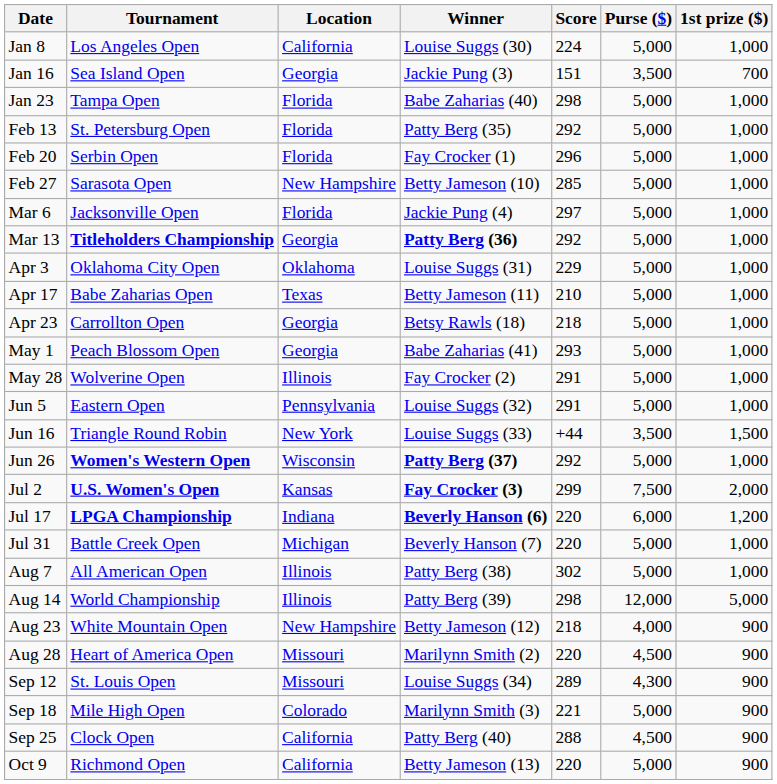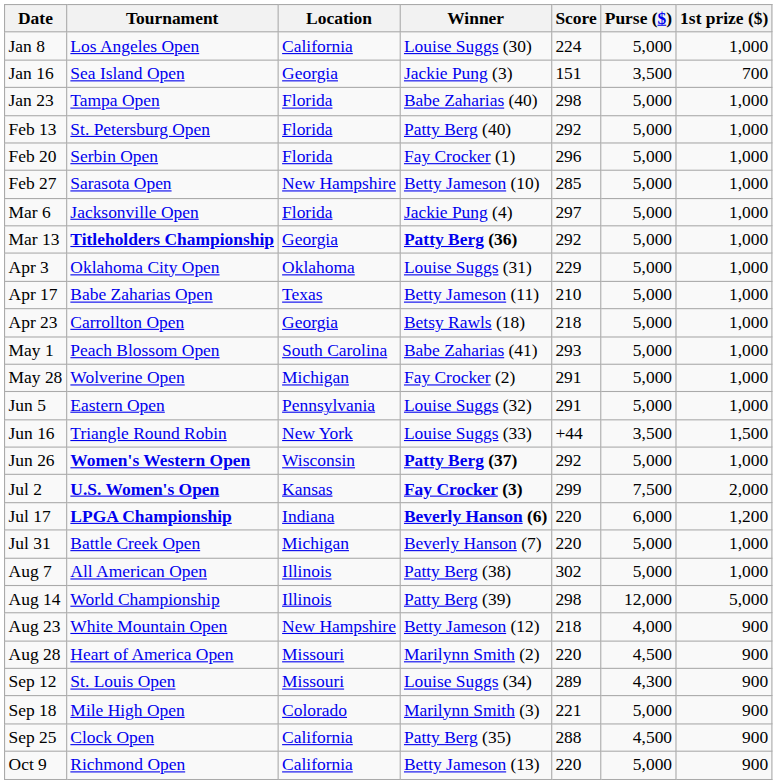 <table class="wikitable sortable">
 <tr>
 <th>Date</th>
 <th>Tournament</th>
 <th>Location</th>
 <th>Winner</th>
 <th>Score</th>
 <th>Purse (<a href='#'>$</a>)</th>
 <th>1st prize ($)</th>
 </tr>
 <tr>
 <td>Jan 8</td>
 <td><a href='#'>Los Angeles Open</a></td>
 <td><a href='#'>California</a></td>
 <td> <a href='#'>Louise Suggs</a> (30)</td>
 <td>224</td>
 <td align=right>5,000</td>
 <td align=right>1,000</td>
 </tr>
 <tr>
 <td>Jan 16</td>
 <td><a href='#'>Sea Island Open</a></td>
 <td><a href='#'>Georgia</a></td>
 <td> <a href='#'>Jackie Pung</a> (3)</td>
 <td>151</td>
 <td align=right>3,500</td>
 <td align=right>700</td>
 </tr>
 <tr>
 <td>Jan 23</td>
 <td><a href='#'>Tampa Open</a></td>
 <td><a href='#'>Florida</a></td>
 <td> <a href='#'>Babe Zaharias</a> (40)</td>
 <td>298</td>
 <td align=right>5,000</td>
 <td align=right>1,000</td>
 </tr>
 <tr>
 <td>Feb 13</td>
 <td><a href='#'>St. Petersburg Open</a></td>
 <td><a href='#'>Florida</a></td>
-<td> <a href='#'>Patty Berg</a> (35)</td>
+<td> <a href='#'>Patty Berg</a> (40)</td>
 <td>292</td>
 <td align=right>5,000</td>
 <td align=right>1,000</td>
 </tr>
 <tr>
 <td>Feb 20</td>
 <td><a href='#'>Serbin Open</a></td>
 <td><a href='#'>Florida</a></td>
 <td> <a href='#'>Fay Crocker</a> (1)</td>
 <td>296</td>
 <td align=right>5,000</td>
 <td align=right>1,000</td>
 </tr>
 <tr>
 <td>Feb 27</td>
 <td><a href='#'>Sarasota Open</a></td>
 <td><a href='#'>New Hampshire</a></td>
 <td> <a href='#'>Betty Jameson</a> (10)</td>
 <td>285</td>
 <td align=right>5,000</td>
 <td align=right>1,000</td>
 </tr>
 <tr>
 <td>Mar 6</td>
 <td><a href='#'>Jacksonville Open</a></td>
 <td><a href='#'>Florida</a></td>
 <td> <a href='#'>Jackie Pung</a> (4)</td>
 <td>297</td>
 <td align=right>5,000</td>
 <td align=right>1,000</td>
 </tr>
 <tr>
 <td>Mar 13</td>
 <td><strong><a href='#'>Titleholders Championship</a></strong></td>
 <td><a href='#'>Georgia</a></td>
 <td> <strong><a href='#'>Patty Berg</a> (36)</strong></td>
 <td>292</td>
 <td align=right>5,000</td>
 <td align=right>1,000</td>
 </tr>
 <tr>
 <td>Apr 3</td>
 <td><a href='#'>Oklahoma City Open</a></td>
 <td><a href='#'>Oklahoma</a></td>
 <td> <a href='#'>Louise Suggs</a> (31)</td>
 <td>229</td>
 <td align=right>5,000</td>
 <td align=right>1,000</td>
 </tr>
 <tr>
 <td>Apr 17</td>
 <td><a href='#'>Babe Zaharias Open</a></td>
 <td><a href='#'>Texas</a></td>
 <td> <a href='#'>Betty Jameson</a> (11)</td>
 <td>210</td>
 <td align=right>5,000</td>
 <td align=right>1,000</td>
 </tr>
 <tr>
 <td>Apr 23</td>
 <td><a href='#'>Carrollton Open</a></td>
 <td><a href='#'>Georgia</a></td>
 <td> <a href='#'>Betsy Rawls</a> (18)</td>
 <td>218</td>
 <td align=right>5,000</td>
 <td align=right>1,000</td>
 </tr>
 <tr>
 <td>May 1</td>
 <td><a href='#'>Peach Blossom Open</a></td>
-<td><a href='#'>Georgia</a></td>
+<td><a href='#'>South Carolina</a></td>
 <td> <a href='#'>Babe Zaharias</a> (41)</td>
 <td>293</td>
 <td align=right>5,000</td>
 <td align=right>1,000</td>
 </tr>
 <tr>
 <td>May 28</td>
 <td><a href='#'>Wolverine Open</a></td>
-<td><a href='#'>Illinois</a></td>
+<td><a href='#'>Michigan</a></td>
 <td> <a href='#'>Fay Crocker</a> (2)</td>
 <td>291</td>
 <td align=right>5,000</td>
 <td align=right>1,000</td>
 </tr>
 <tr>
 <td>Jun 5</td>
 <td><a href='#'>Eastern Open</a></td>
 <td><a href='#'>Pennsylvania</a></td>
 <td> <a href='#'>Louise Suggs</a> (32)</td>
 <td>291</td>
 <td align=right>5,000</td>
 <td align=right>1,000</td>
 </tr>
 <tr>
 <td>Jun 16</td>
 <td><a href='#'>Triangle Round Robin</a></td>
 <td><a href='#'>New York</a></td>
 <td> <a href='#'>Louise Suggs</a> (33)</td>
 <td>+44</td>
 <td align=right>3,500</td>
 <td align=right>1,500</td>
 </tr>
 <tr>
 <td>Jun 26</td>
 <td><strong><a href='#'>Women's Western Open</a></strong></td>
 <td><a href='#'>Wisconsin</a></td>
 <td> <strong><a href='#'>Patty Berg</a> (37)</strong></td>
 <td>292</td>
 <td align=right>5,000</td>
 <td align=right>1,000</td>
 </tr>
 <tr>
 <td>Jul 2</td>
 <td><strong><a href='#'>U.S. Women's Open</a></strong></td>
 <td><a href='#'>Kansas</a></td>
 <td> <strong><a href='#'>Fay Crocker</a> (3)</strong></td>
 <td>299</td>
 <td align=right>7,500</td>
 <td align=right>2,000</td>
 </tr>
 <tr>
 <td>Jul 17</td>
 <td><strong><a href='#'>LPGA Championship</a></strong></td>
 <td><a href='#'>Indiana</a></td>
 <td> <strong><a href='#'>Beverly Hanson</a> (6)</strong></td>
 <td>220</td>
 <td align=right>6,000</td>
 <td align=right>1,200</td>
 </tr>
 <tr>
 <td>Jul 31</td>
 <td><a href='#'>Battle Creek Open</a></td>
 <td><a href='#'>Michigan</a></td>
 <td> <a href='#'>Beverly Hanson</a> (7)</td>
 <td>220</td>
 <td align=right>5,000</td>
 <td align=right>1,000</td>
 </tr>
 <tr>
 <td>Aug 7</td>
 <td><a href='#'>All American Open</a></td>
 <td><a href='#'>Illinois</a></td>
 <td> <a href='#'>Patty Berg</a> (38)</td>
 <td>302</td>
 <td align=right>5,000</td>
 <td align=right>1,000</td>
 </tr>
 <tr>
 <td>Aug 14</td>
 <td><a href='#'>World Championship</a></td>
 <td><a href='#'>Illinois</a></td>
 <td> <a href='#'>Patty Berg</a> (39)</td>
 <td>298</td>
 <td align=right>12,000</td>
 <td align=right>5,000</td>
 </tr>
 <tr>
 <td>Aug 23</td>
 <td><a href='#'>White Mountain Open</a></td>
 <td><a href='#'>New Hampshire</a></td>
 <td> <a href='#'>Betty Jameson</a> (12)</td>
 <td>218</td>
 <td align=right>4,000</td>
 <td align=right>900</td>
 </tr>
 <tr>
 <td>Aug 28</td>
 <td><a href='#'>Heart of America Open</a></td>
 <td><a href='#'>Missouri</a></td>
 <td> <a href='#'>Marilynn Smith</a> (2)</td>
 <td>220</td>
 <td align=right>4,500</td>
 <td align=right>900</td>
 </tr>
 <tr>
 <td>Sep 12</td>
 <td><a href='#'>St. Louis Open</a></td>
 <td><a href='#'>Missouri</a></td>
 <td> <a href='#'>Louise Suggs</a> (34)</td>
 <td>289</td>
 <td align=right>4,300</td>
 <td align=right>900</td>
 </tr>
 <tr>
 <td>Sep 18</td>
 <td><a href='#'>Mile High Open</a></td>
 <td><a href='#'>Colorado</a></td>
 <td> <a href='#'>Marilynn Smith</a> (3)</td>
 <td>221</td>
 <td align=right>5,000</td>
 <td align=right>900</td>
 </tr>
 <tr>
 <td>Sep 25</td>
 <td><a href='#'>Clock Open</a></td>
 <td><a href='#'>California</a></td>
-<td> <a href='#'>Patty Berg</a> (40)</td>
+<td> <a href='#'>Patty Berg</a> (35)</td>
 <td>288</td>
 <td align=right>4,500</td>
 <td align=right>900</td>
 </tr>
 <tr>
 <td>Oct 9</td>
 <td><a href='#'>Richmond Open</a></td>
 <td><a href='#'>California</a></td>
 <td> <a href='#'>Betty Jameson</a> (13)</td>
 <td>220</td>
 <td align=right>5,000</td>
 <td align=right>900</td>
 </tr>
 </table>
